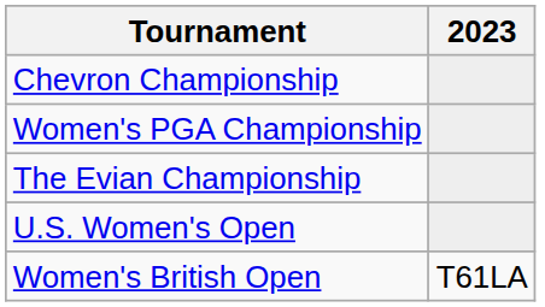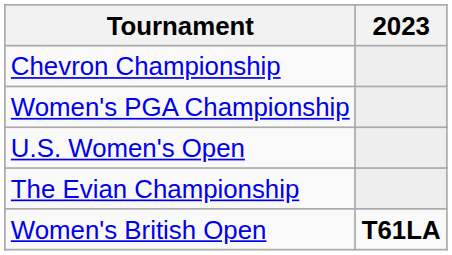 <table class="wikitable" style="font-size:95%;text-align:center;">
 <tr>
 <th>Tournament</th>
 <th>2023</th>
 </tr>
 <tr>
 <td align=left><a href='#'>Chevron Championship</a></td>
 <td style="background:#eeeeee;"></td>
 </tr>
 <tr>
 <td align=left><a href='#'>Women's PGA Championship</a></td>
 <td style="background:#eeeeee;"></td>
 </tr>
 <tr>
+<td align=left><a href='#'>U.S. Women's Open</a></td>
+<td style="background:#eeeeee;"></td>
+</tr>
+<tr>
 <td align=left><a href='#'>The Evian Championship</a></td>
 <td style="background:#eeeeee;"></td>
 </tr>
 <tr>
-<td align=left><a href='#'>U.S. Women's Open</a></td>
-<td style="background:#eeeeee;"></td>
-</tr>
-<tr>
 <td align=left><a href='#'>Women's British Open</a></td>
-<td>T61LA</td>
+<td><strong>T61LA</strong></td>
 </tr>
 </table>
